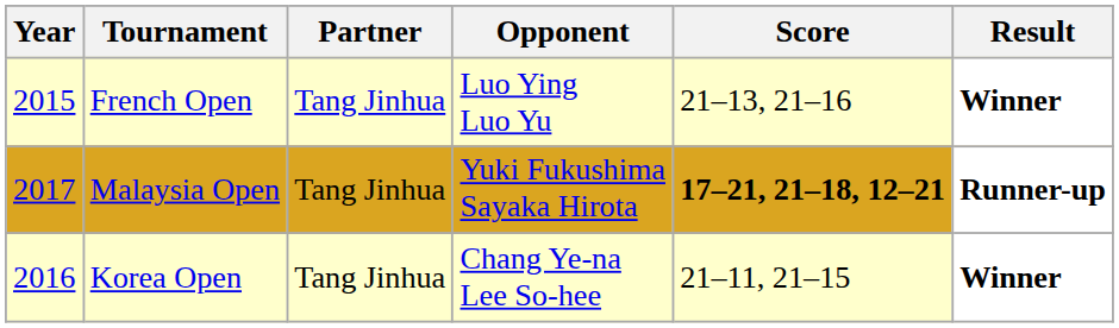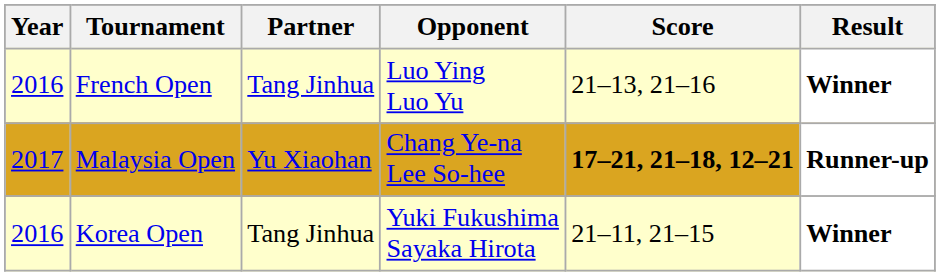 <table class="sortable wikitable" style="font-size: 90%">
 <tr>
 <th>Year</th>
 <th>Tournament</th>
 <th>Partner</th>
 <th>Opponent</th>
 <th>Score</th>
 <th>Result</th>
 </tr>
 <tr style="background:#FFFFCC">
-<td align="center"><a href='#'>2015</a></td>
+<td align="center"><a href='#'>2016</a></td>
 <td align="left"><a href='#'>French Open</a></td>
 <td align="left"> <a href='#'>Tang Jinhua</a></td>
 <td align="left"> <a href='#'>Luo Ying</a><br> <a href='#'>Luo Yu</a></td>
 <td align="left">21–13, 21–16</td>
 <td style="text-align:left; background:white"> <strong>Winner</strong></td>
 </tr>
 <tr style="background:#DAA520">
 <td align="center"><a href='#'>2017</a></td>
 <td align="left"><a href='#'>Malaysia Open</a></td>
-<td align="left"> Tang Jinhua</td>
-<td align="left"> <a href='#'>Yuki Fukushima</a><br> <a href='#'>Sayaka Hirota</a></td>
+<td align="left"> <a href='#'>Yu Xiaohan</a></td>
+<td align="left"> <a href='#'>Chang Ye-na</a><br> <a href='#'>Lee So-hee</a></td>
 <td align="left"><strong>17–21, 21–18, 12–21</strong></td>
 <td style="text-align:left; background:white"> <strong>Runner-up</strong></td>
 </tr>
 <tr style="background:#FFFFCC">
 <td align="center"><a href='#'>2016</a></td>
 <td align="left"><a href='#'>Korea Open</a></td>
 <td align="left"> Tang Jinhua</td>
-<td align="left"> <a href='#'>Chang Ye-na</a><br> <a href='#'>Lee So-hee</a></td>
+<td align="left"> <a href='#'>Yuki Fukushima</a><br> <a href='#'>Sayaka Hirota</a></td>
 <td align="left">21–11, 21–15</td>
 <td style="text-align:left; background:white"> <strong>Winner</strong></td>
 </tr>
 </table>
